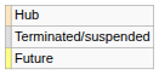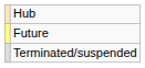 <table class="wikitable sortable">
 <tr>
 <td style="background-color: #FFE6BD"></td>
 <td>Hub</td>
 </tr>
 <tr>
+<td style="background-color:#FFFF80"></td>
+<td>Future</td>
+</tr>
+<tr>
 <td style="background-color:#DDDDDD"></td>
 <td>Terminated/suspended</td>
 </tr>
-<tr>
-<td style="background-color:#FFFF80"></td>
-<td>Future</td>
-</tr>
 </table>
